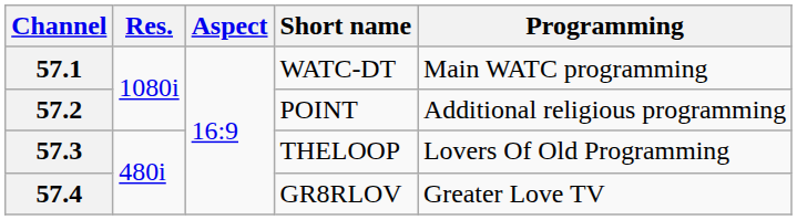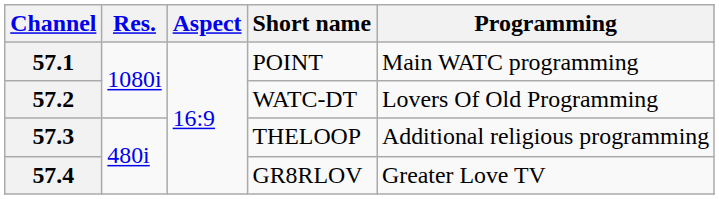 <table class="wikitable">
 <tr>
 <th scope = "col"><a href='#'>Channel</a></th>
 <th scope = "col"><a href='#'>Res.</a></th>
 <th scope = "col"><a href='#'>Aspect</a></th>
 <th scope = "col">Short name</th>
 <th scope = "col">Programming</th>
 </tr>
 <tr>
 <th scope = "row">57.1</th>
 <td rowspan=2><a href='#'>1080i</a></td>
 <td rowspan=4><a href='#'>16:9</a></td>
-<td>WATC-DT</td>
+<td>POINT</td>
 <td>Main WATC programming</td>
 </tr>
 <tr>
 <th scope = "row">57.2</th>
-<td>POINT</td>
-<td>Additional religious programming</td>
+<td>WATC-DT</td>
+<td>Lovers Of Old Programming</td>
 </tr>
 <tr>
 <th scope = "row">57.3</th>
 <td rowspan=2><a href='#'>480i</a></td>
 <td>THELOOP</td>
-<td>Lovers Of Old Programming</td>
+<td>Additional religious programming</td>
 </tr>
 <tr>
 <th scope = "row">57.4</th>
 <td>GR8RLOV</td>
 <td>Greater Love TV</td>
 </tr>
 </table>
